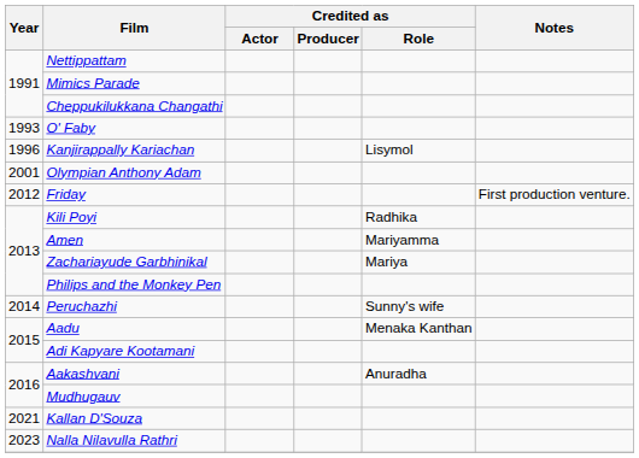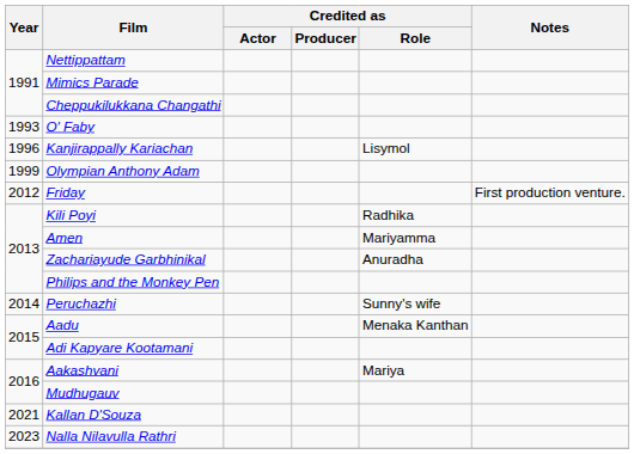 <table class="wikitable">
 <tr>
 <th rowspan="2" width="33">Year</th>
 <th rowspan="2">Film</th>
 <th colspan="3">Credited as</th>
 <th rowspan="2">Notes</th>
 </tr>
 <tr>
 <th width=70>Actor</th>
 <th width=70>Producer</th>
 <th>Role</th>
 </tr>
 <tr>
 <td rowspan=3>1991</td>
 <td><em><a href='#'>Nettippattam</a></em></td>
 <td></td>
 <td></td>
 <td></td>
 <td></td>
 </tr>
 <tr>
 <td><em><a href='#'>Mimics Parade</a></em></td>
 <td></td>
 <td></td>
 <td></td>
 <td></td>
 </tr>
 <tr>
 <td><em><a href='#'>Cheppukilukkana Changathi</a></em></td>
 <td></td>
 <td></td>
 <td></td>
 <td></td>
 </tr>
 <tr>
 <td>1993</td>
 <td><em><a href='#'>O' Faby</a></em></td>
 <td></td>
 <td></td>
 <td></td>
 <td></td>
 </tr>
 <tr>
 <td>1996</td>
 <td><em><a href='#'>Kanjirappally Kariachan</a></em></td>
 <td></td>
 <td></td>
 <td>Lisymol</td>
 <td></td>
 </tr>
 <tr>
-<td>2001</td>
+<td>1999</td>
 <td><em><a href='#'>Olympian Anthony Adam</a></em></td>
 <td></td>
 <td></td>
 <td></td>
 <td></td>
 </tr>
 <tr>
 <td>2012</td>
 <td><em><a href='#'>Friday</a></em></td>
 <td></td>
 <td></td>
 <td></td>
 <td>First production venture.</td>
 </tr>
 <tr>
 <td rowspan=4>2013</td>
 <td><em><a href='#'>Kili Poyi</a></em></td>
 <td></td>
 <td></td>
 <td>Radhika</td>
 <td></td>
 </tr>
 <tr>
 <td><em><a href='#'>Amen</a></em></td>
 <td></td>
 <td></td>
 <td>Mariyamma</td>
 <td></td>
 </tr>
 <tr>
 <td><em><a href='#'>Zachariayude Garbhinikal</a></em></td>
 <td></td>
 <td></td>
-<td>Mariya</td>
+<td>Anuradha</td>
 <td></td>
 </tr>
 <tr>
 <td><em><a href='#'>Philips and the Monkey Pen</a></em></td>
 <td></td>
 <td></td>
 <td></td>
 <td></td>
 </tr>
 <tr>
 <td>2014</td>
 <td><em><a href='#'>Peruchazhi</a></em></td>
 <td></td>
 <td></td>
 <td>Sunny's wife</td>
 <td></td>
 </tr>
 <tr>
 <td rowspan=2>2015</td>
 <td><em><a href='#'>Aadu</a></em></td>
 <td></td>
 <td></td>
 <td>Menaka Kanthan</td>
 <td></td>
 </tr>
 <tr>
 <td><em><a href='#'>Adi Kapyare Kootamani</a></em></td>
 <td></td>
 <td></td>
 <td></td>
 <td></td>
 </tr>
 <tr>
 <td rowspan=2>2016</td>
 <td><em><a href='#'>Aakashvani</a></em></td>
 <td></td>
 <td></td>
-<td>Anuradha</td>
+<td>Mariya</td>
 <td></td>
 </tr>
 <tr>
 <td><em><a href='#'>Mudhugauv</a></em></td>
 <td></td>
 <td></td>
 <td></td>
 <td></td>
 </tr>
 <tr>
 <td>2021</td>
 <td><em><a href='#'>Kallan D'Souza</a></em></td>
 <td></td>
 <td></td>
 <td></td>
 <td></td>
 </tr>
 <tr>
 <td>2023</td>
 <td><em><a href='#'>Nalla Nilavulla Rathri</a></em></td>
 <td></td>
 <td></td>
 <td></td>
 <td></td>
 </tr>
 <tr>
 </tr>
 </table>
